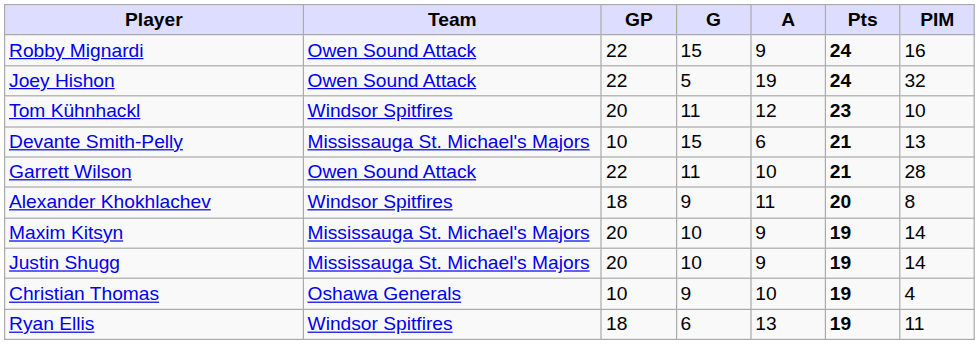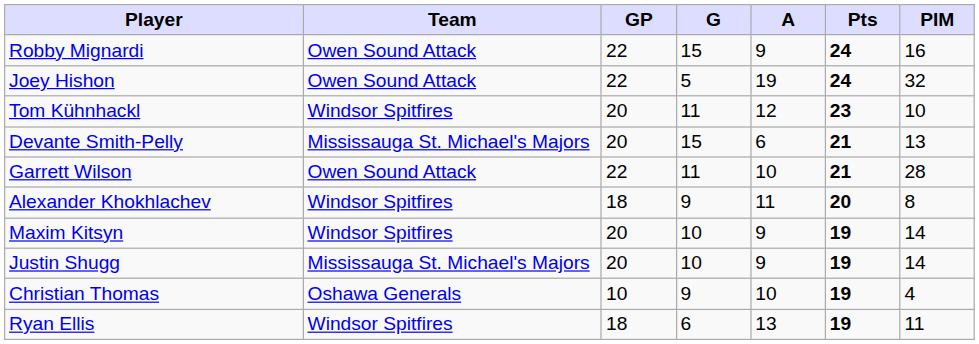 <table class="wikitable">
 <tr>
 <th style="background:#ddf; width:30%;">Player</th>
 <th style="background:#ddf; width:30%;">Team</th>
 <th style="background:#ddf; width:7.5%;">GP</th>
 <th style="background:#ddf; width:7.5%;">G</th>
 <th style="background:#ddf; width:7.5%;">A</th>
 <th style="background:#ddf; width:7.5%;">Pts</th>
 <th style="background:#ddf; width:7.5%;">PIM</th>
 </tr>
 <tr>
 <td><a href='#'>Robby Mignardi</a></td>
 <td><a href='#'>Owen Sound Attack</a></td>
 <td>22</td>
 <td>15</td>
 <td>9</td>
 <td><strong>24</strong></td>
 <td>16</td>
 </tr>
 <tr>
 <td><a href='#'>Joey Hishon</a></td>
 <td><a href='#'>Owen Sound Attack</a></td>
 <td>22</td>
 <td>5</td>
 <td>19</td>
 <td><strong>24</strong></td>
 <td>32</td>
 </tr>
 <tr>
 <td><a href='#'>Tom Kühnhackl</a></td>
 <td><a href='#'>Windsor Spitfires</a></td>
 <td>20</td>
 <td>11</td>
 <td>12</td>
 <td><strong>23</strong></td>
 <td>10</td>
 </tr>
 <tr>
 <td><a href='#'>Devante Smith-Pelly</a></td>
 <td><a href='#'>Mississauga St. Michael's Majors</a></td>
-<td>10</td>
+<td>20</td>
 <td>15</td>
 <td>6</td>
 <td><strong>21</strong></td>
 <td>13</td>
 </tr>
 <tr>
 <td><a href='#'>Garrett Wilson</a></td>
 <td><a href='#'>Owen Sound Attack</a></td>
 <td>22</td>
 <td>11</td>
 <td>10</td>
 <td><strong>21</strong></td>
 <td>28</td>
 </tr>
 <tr>
 <td><a href='#'>Alexander Khokhlachev</a></td>
 <td><a href='#'>Windsor Spitfires</a></td>
 <td>18</td>
 <td>9</td>
 <td>11</td>
 <td><strong>20</strong></td>
 <td>8</td>
 </tr>
 <tr>
 <td><a href='#'>Maxim Kitsyn</a></td>
-<td><a href='#'>Mississauga St. Michael's Majors</a></td>
+<td><a href='#'>Windsor Spitfires</a></td>
 <td>20</td>
 <td>10</td>
 <td>9</td>
 <td><strong>19</strong></td>
 <td>14</td>
 </tr>
 <tr>
 <td><a href='#'>Justin Shugg</a></td>
 <td><a href='#'>Mississauga St. Michael's Majors</a></td>
 <td>20</td>
 <td>10</td>
 <td>9</td>
 <td><strong>19</strong></td>
 <td>14</td>
 </tr>
 <tr>
 <td><a href='#'>Christian Thomas</a></td>
 <td><a href='#'>Oshawa Generals</a></td>
 <td>10</td>
 <td>9</td>
 <td>10</td>
 <td><strong>19</strong></td>
 <td>4</td>
 </tr>
 <tr>
 <td><a href='#'>Ryan Ellis</a></td>
 <td><a href='#'>Windsor Spitfires</a></td>
 <td>18</td>
 <td>6</td>
 <td>13</td>
 <td><strong>19</strong></td>
 <td>11</td>
 </tr>
 </table>
